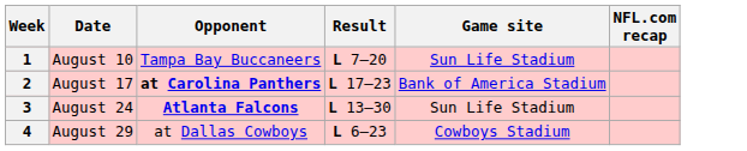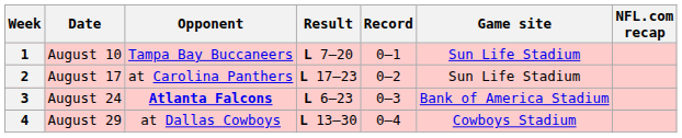 <table class="wikitable" style="align=center">
 <tr>
 <th>Week</th>
 <th>Date</th>
 <th>Opponent</th>
 <th>Result</th>
+<th>Record</th>
 <th>Game site</th>
 <th>NFL.com<br>recap</th>
 </tr>
 <tr style="background:#fcc; text-align:center;">
 <th>1</th>
 <td>August 10</td>
 <td><a href='#'>Tampa Bay Buccaneers</a></td>
 <td><strong>L</strong> 7–20</td>
+<td>0–1</td>
 <td><a href='#'>Sun Life Stadium</a></td>
 <td></td>
 </tr>
 <tr style="background:#fcc; text-align:center;">
 <th>2</th>
 <td>August 17</td>
-<td><strong>at <a href='#'>Carolina Panthers</a></strong></td>
+<td>at <a href='#'>Carolina Panthers</a></td>
 <td><strong>L</strong> 17–23</td>
-<td><a href='#'>Bank of America Stadium</a></td>
+<td>0–2</td>
+<td>Sun Life Stadium</td>
 <td></td>
 </tr>
 <tr style="background:#fcc; text-align:center;">
 <th>3</th>
 <td>August 24</td>
 <td><strong><a href='#'>Atlanta Falcons</a></strong></td>
-<td><strong>L</strong> 13–30</td>
-<td>Sun Life Stadium</td>
+<td><strong>L</strong> 6–23</td>
+<td>0–3</td>
+<td><a href='#'>Bank of America Stadium</a></td>
 <td></td>
 </tr>
 <tr style="background:#fcc; text-align:center;">
 <th>4</th>
 <td>August 29</td>
 <td>at <a href='#'>Dallas Cowboys</a></td>
-<td><strong>L</strong> 6–23</td>
+<td><strong>L</strong> 13–30</td>
+<td>0–4</td>
 <td><a href='#'>Cowboys Stadium</a></td>
 <td></td>
 </tr>
 </table>
